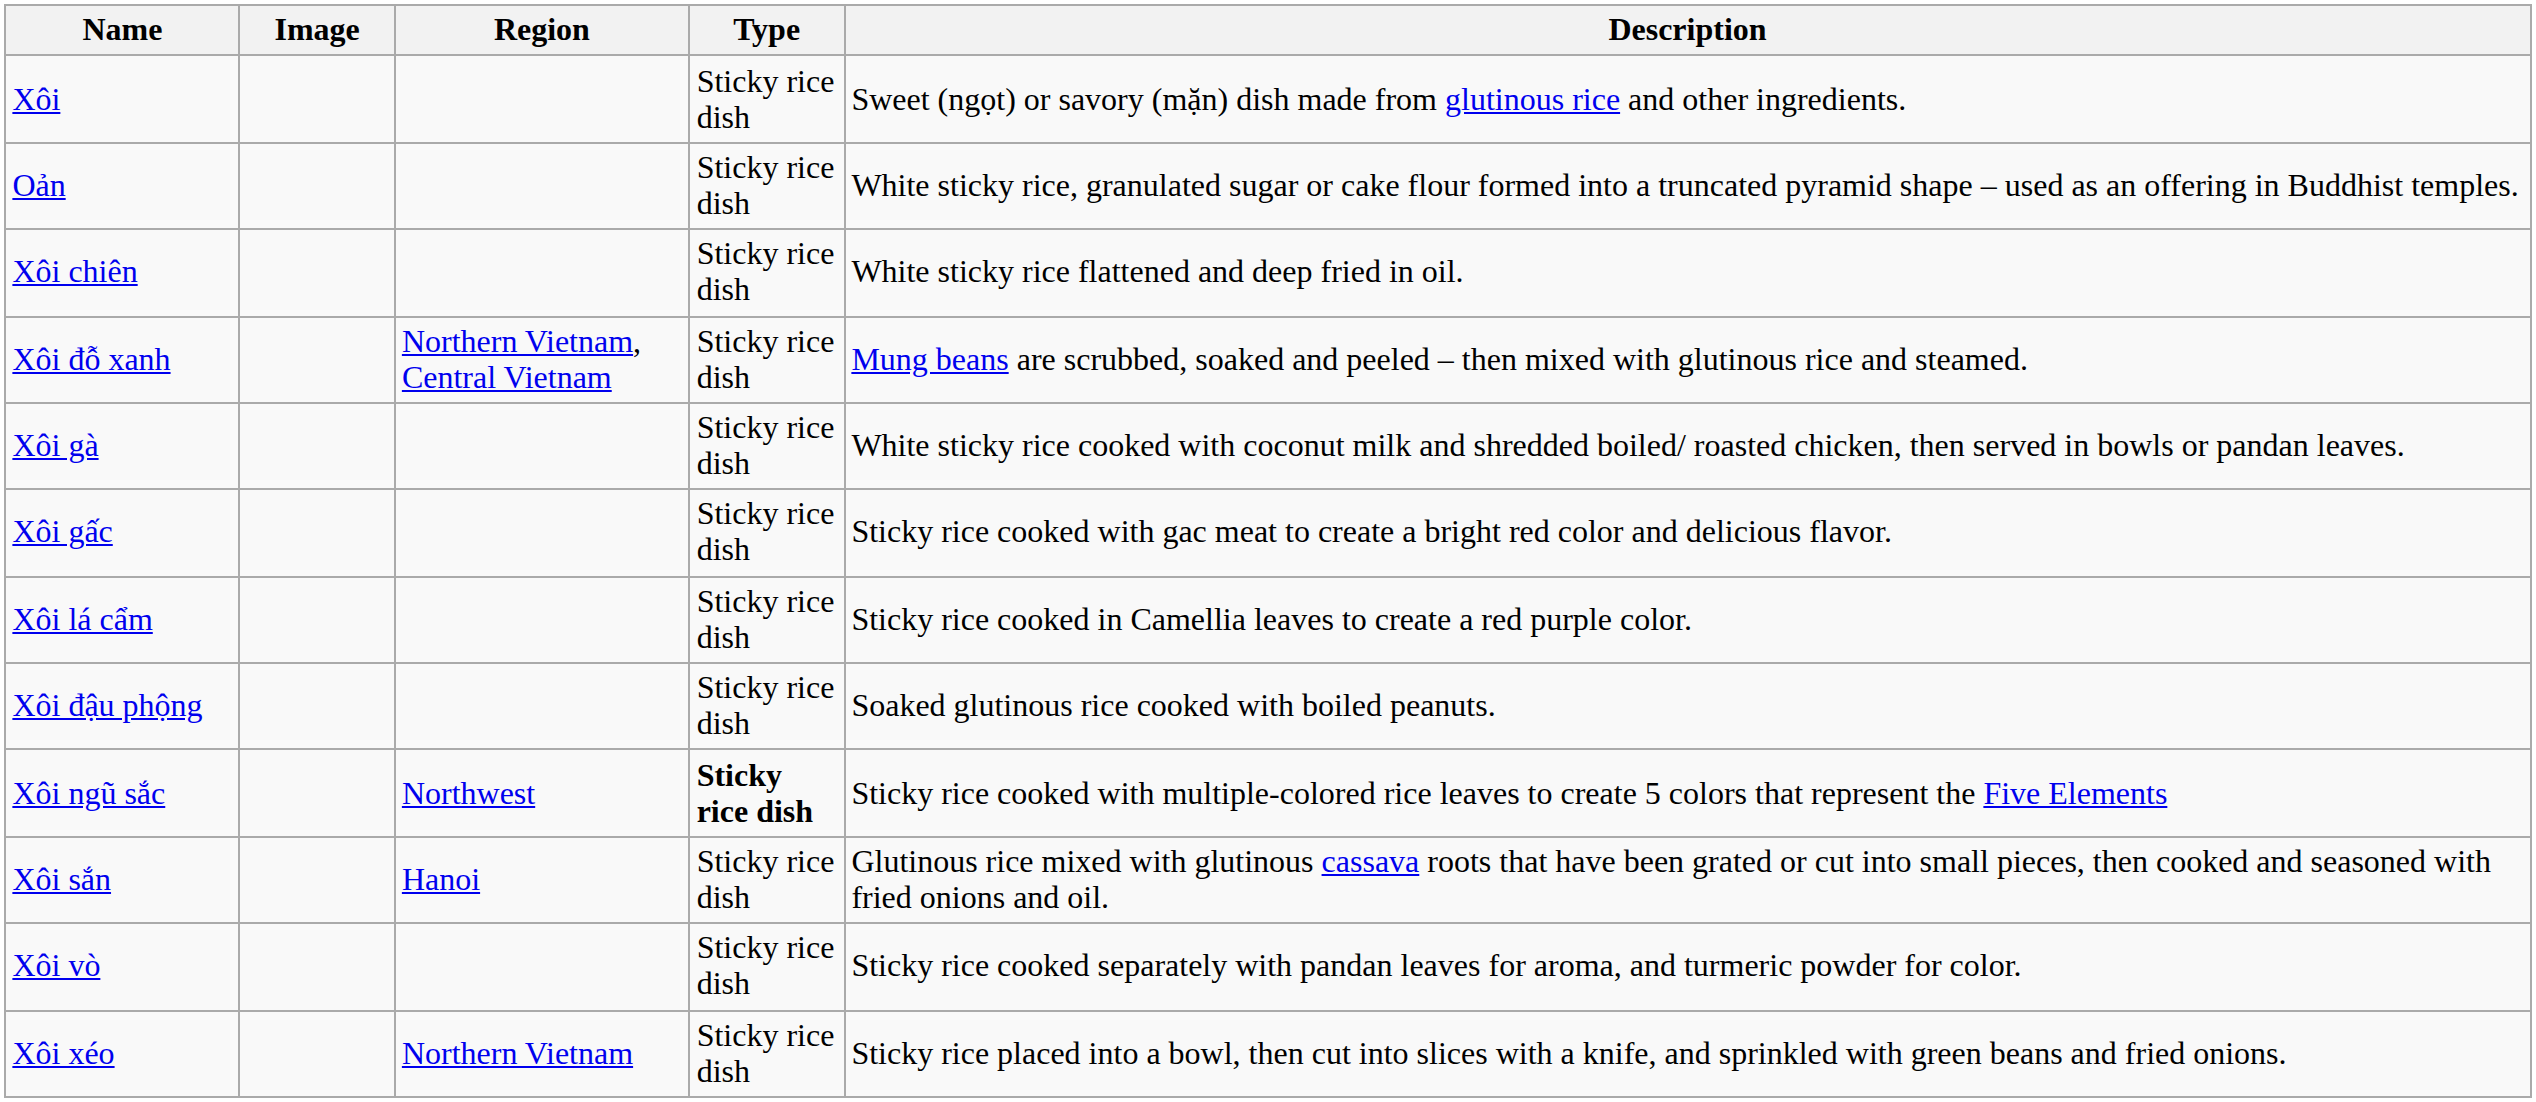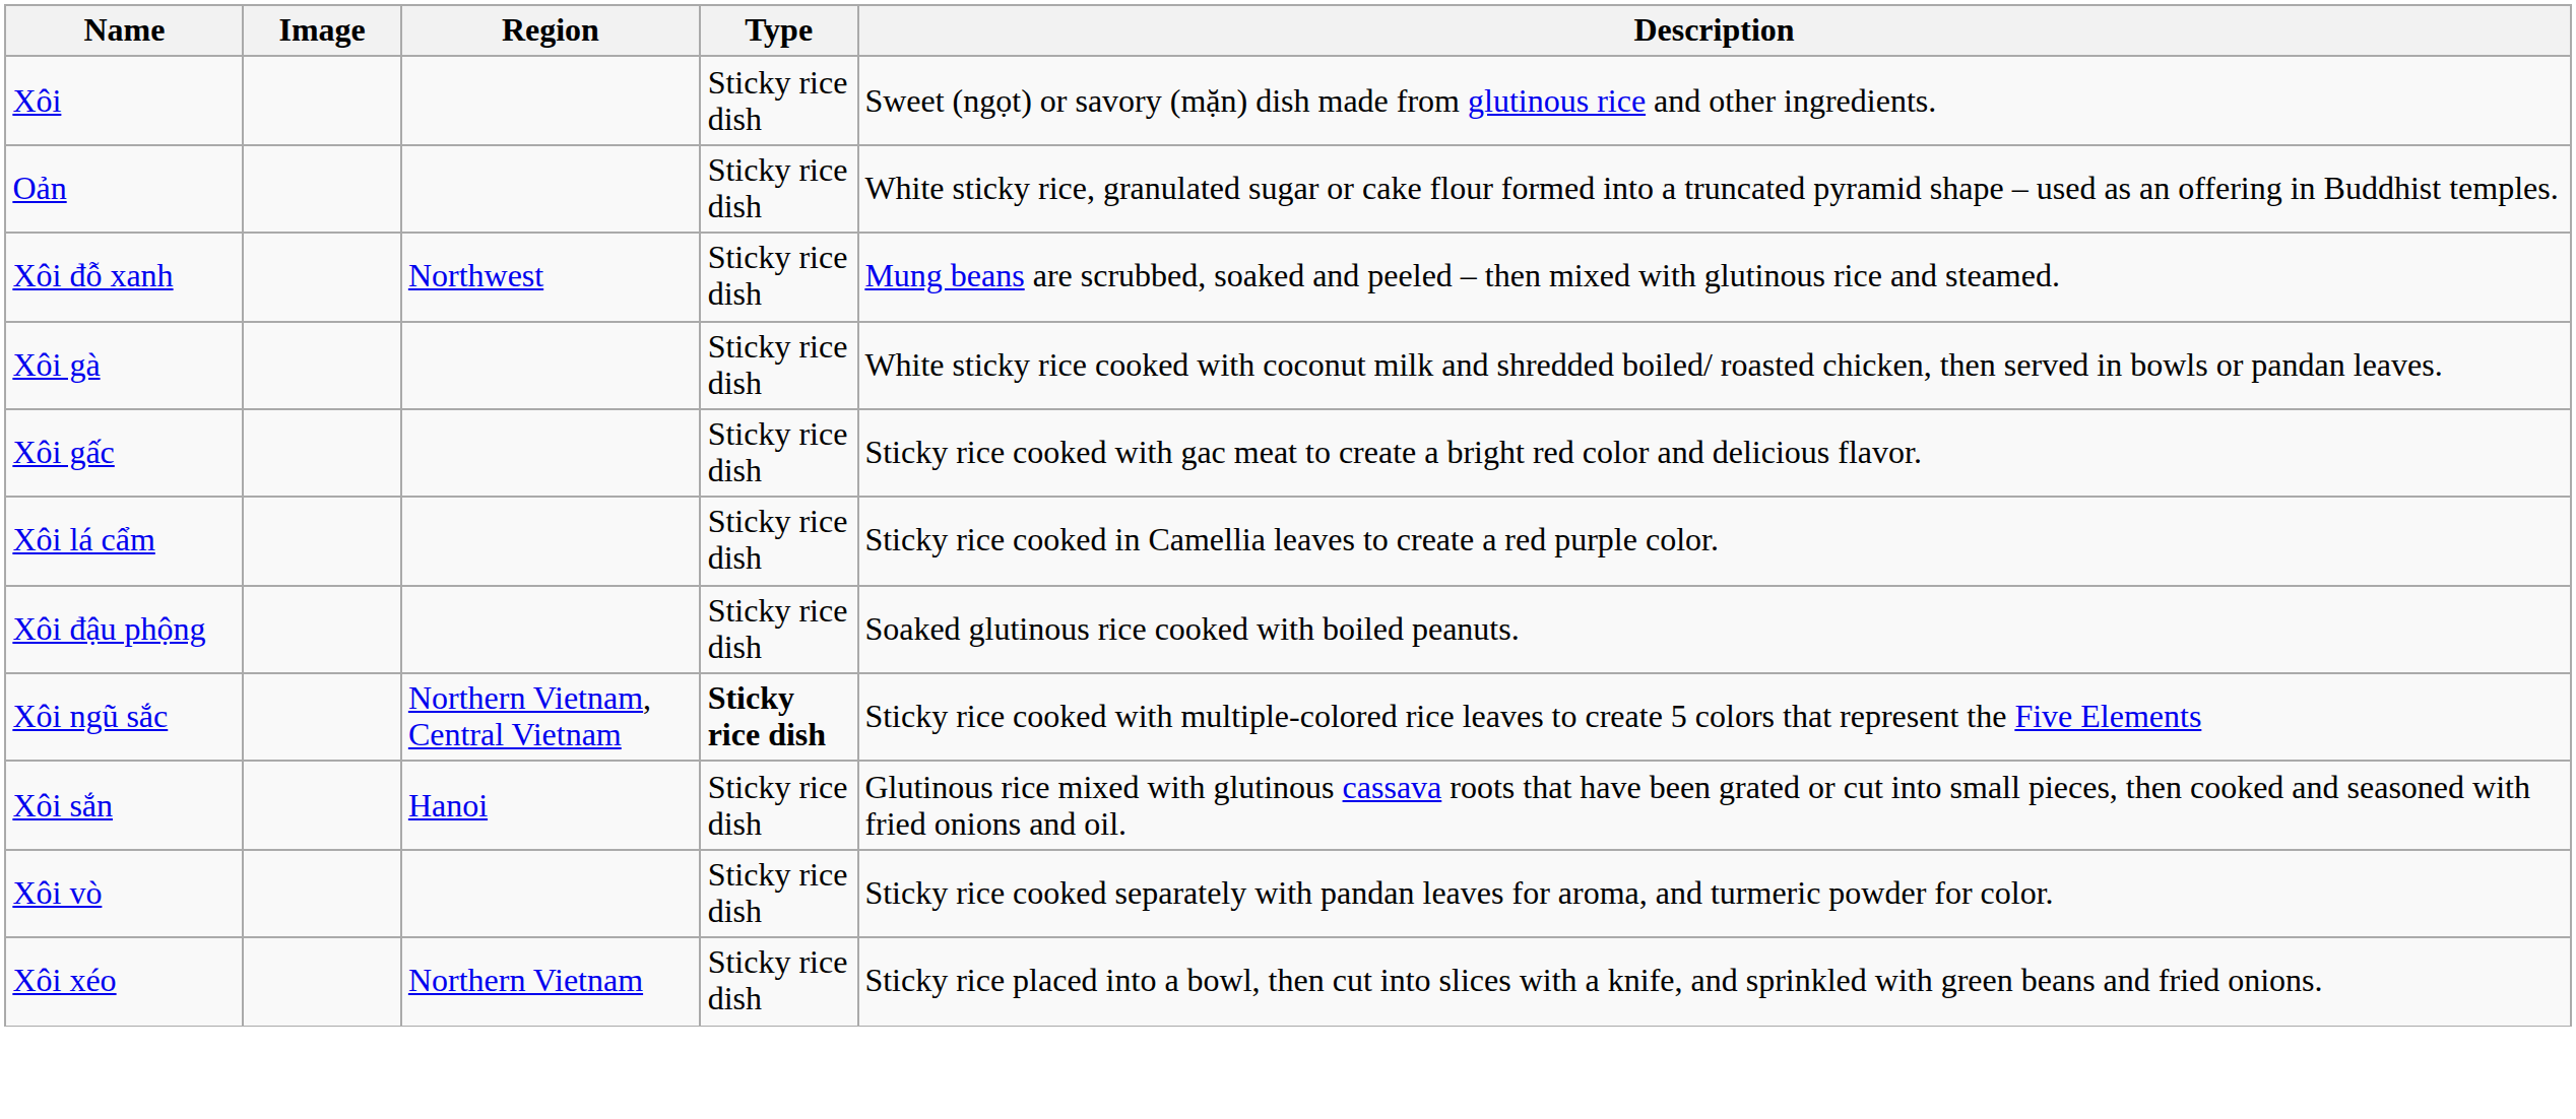 <table class="wikitable sortable sticky-header" width="100%">
 <tr>
 <th style="width:110px;">Name</th>
 <th style="width:70px;">Image</th>
 <th style="width:140px;">Region</th>
 <th style="width:70px;">Type</th>
 <th>Description</th>
 </tr>
 <tr>
 <td><a href='#'>Xôi</a></td>
 <td></td>
 <td></td>
 <td>Sticky rice dish</td>
 <td>Sweet (ngọt) or savory (mặn) dish made from <a href='#'>glutinous rice</a> and other ingredients.</td>
 </tr>
 <tr>
 <td><a href='#'>Oản</a></td>
 <td></td>
 <td></td>
 <td>Sticky rice dish</td>
 <td>White sticky rice, granulated sugar or cake flour formed into a truncated pyramid shape – used as an offering in Buddhist temples.</td>
 </tr>
 <tr>
-<td><a href='#'>Xôi chiên</a></td>
-<td></td>
-<td></td>
-<td>Sticky rice dish</td>
-<td>White sticky rice flattened and deep fried in oil.</td>
-</tr>
-<tr>
 <td><a href='#'>Xôi đỗ xanh</a></td>
 <td></td>
-<td><a href='#'>Northern Vietnam</a>, <a href='#'>Central Vietnam</a></td>
+<td><a href='#'>Northwest</a></td>
 <td>Sticky rice dish</td>
 <td><a href='#'>Mung beans</a> are scrubbed, soaked and peeled – then mixed with glutinous rice and steamed.</td>
 </tr>
 <tr>
 <td><a href='#'>Xôi gà</a></td>
 <td></td>
 <td></td>
 <td>Sticky rice dish</td>
 <td>White sticky rice cooked with coconut milk and shredded boiled/ roasted chicken, then served in bowls or pandan leaves.</td>
 </tr>
 <tr>
 <td><a href='#'>Xôi gấc</a></td>
 <td></td>
 <td></td>
 <td>Sticky rice dish</td>
 <td>Sticky rice cooked with gac meat to create a bright red color and delicious flavor.</td>
 </tr>
 <tr>
 <td><a href='#'>Xôi lá cẩm</a></td>
 <td></td>
 <td></td>
 <td>Sticky rice dish</td>
 <td>Sticky rice cooked in Camellia leaves to create a red purple color.</td>
 </tr>
 <tr>
 <td><a href='#'>Xôi đậu phộng</a></td>
 <td></td>
 <td></td>
 <td>Sticky rice dish</td>
 <td>Soaked glutinous rice cooked with boiled peanuts.</td>
 </tr>
 <tr>
 <td><a href='#'>Xôi ngũ sắc</a></td>
 <td></td>
-<td><a href='#'>Northwest</a></td>
+<td><a href='#'>Northern Vietnam</a>, <a href='#'>Central Vietnam</a></td>
 <td><strong>Sticky rice dish</strong></td>
 <td>Sticky rice cooked with multiple-colored rice leaves to create 5 colors that represent the <a href='#'>Five Elements</a></td>
 </tr>
 <tr>
 <td><a href='#'>Xôi sắn</a></td>
 <td></td>
 <td><a href='#'>Hanoi</a></td>
 <td>Sticky rice dish</td>
 <td>Glutinous rice mixed with glutinous <a href='#'>cassava</a> roots that have been grated or cut into small pieces, then cooked and seasoned with fried onions and oil.</td>
 </tr>
 <tr>
 <td><a href='#'>Xôi vò</a></td>
 <td></td>
 <td></td>
 <td>Sticky rice dish</td>
 <td>Sticky rice cooked separately with pandan leaves for aroma, and turmeric powder for color.</td>
 </tr>
 <tr>
 <td><a href='#'>Xôi xéo</a></td>
 <td></td>
 <td><a href='#'>Northern Vietnam</a></td>
 <td>Sticky rice dish</td>
 <td>Sticky rice placed into a bowl, then cut into slices with a knife, and sprinkled with green beans and fried onions.</td>
 </tr>
 </table>
